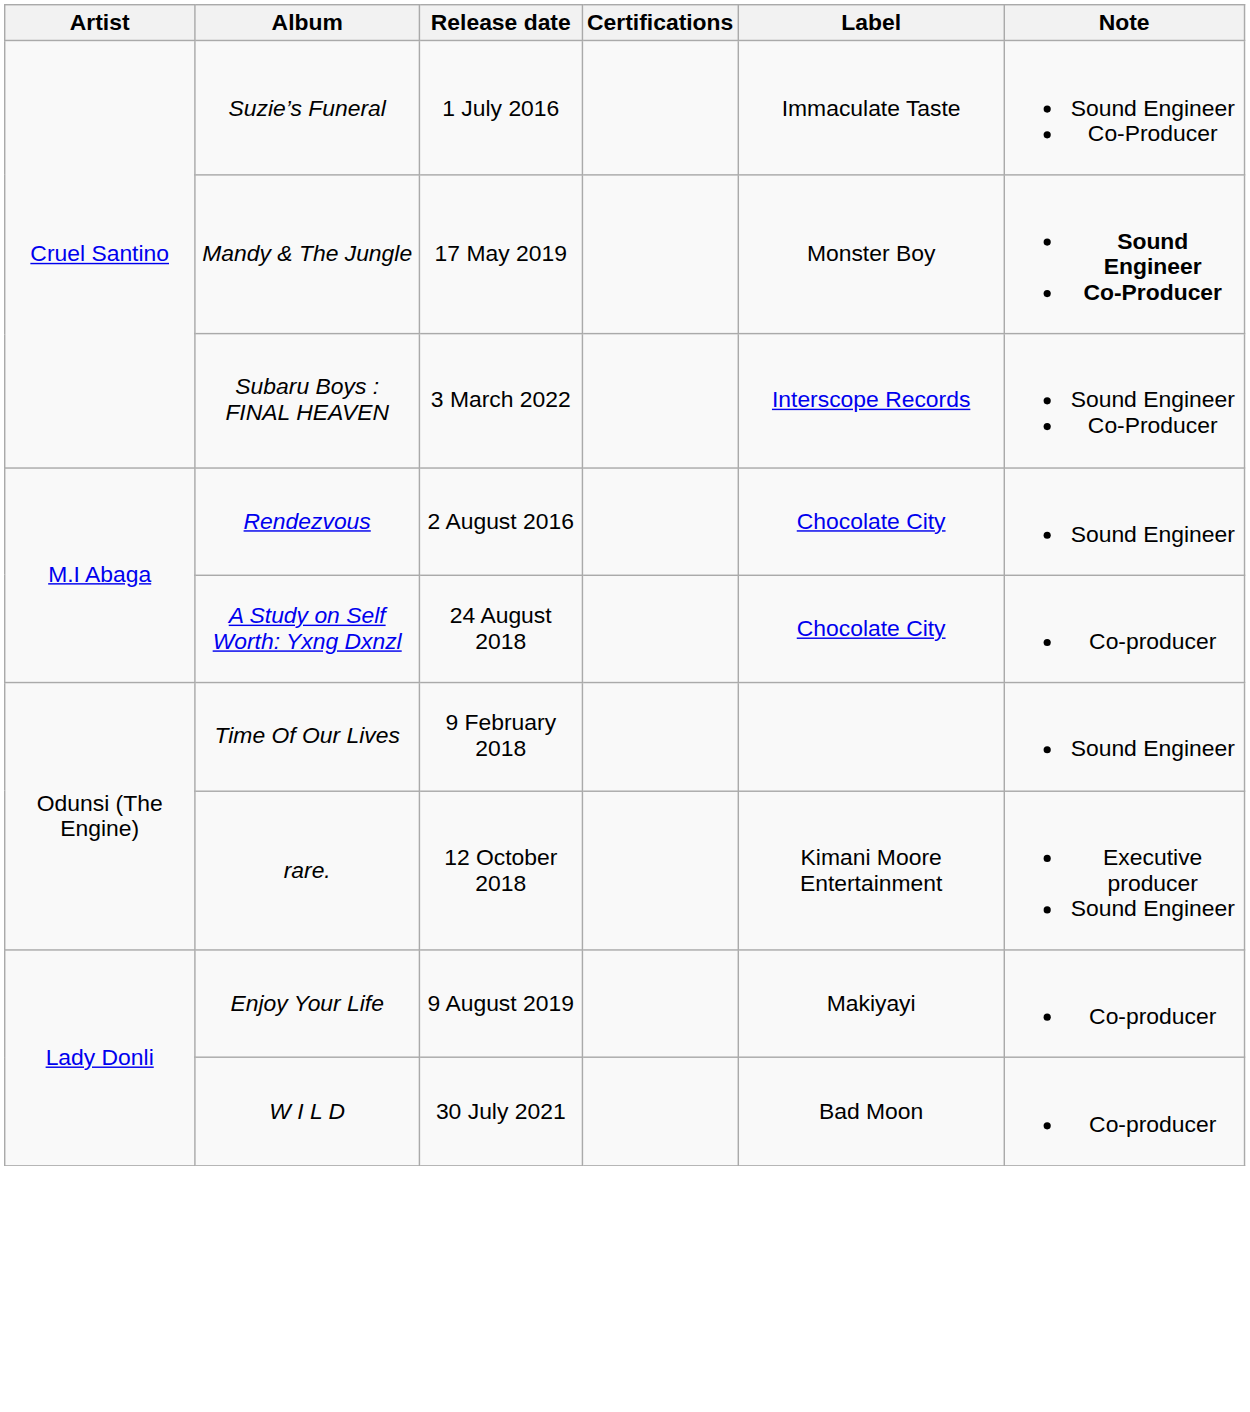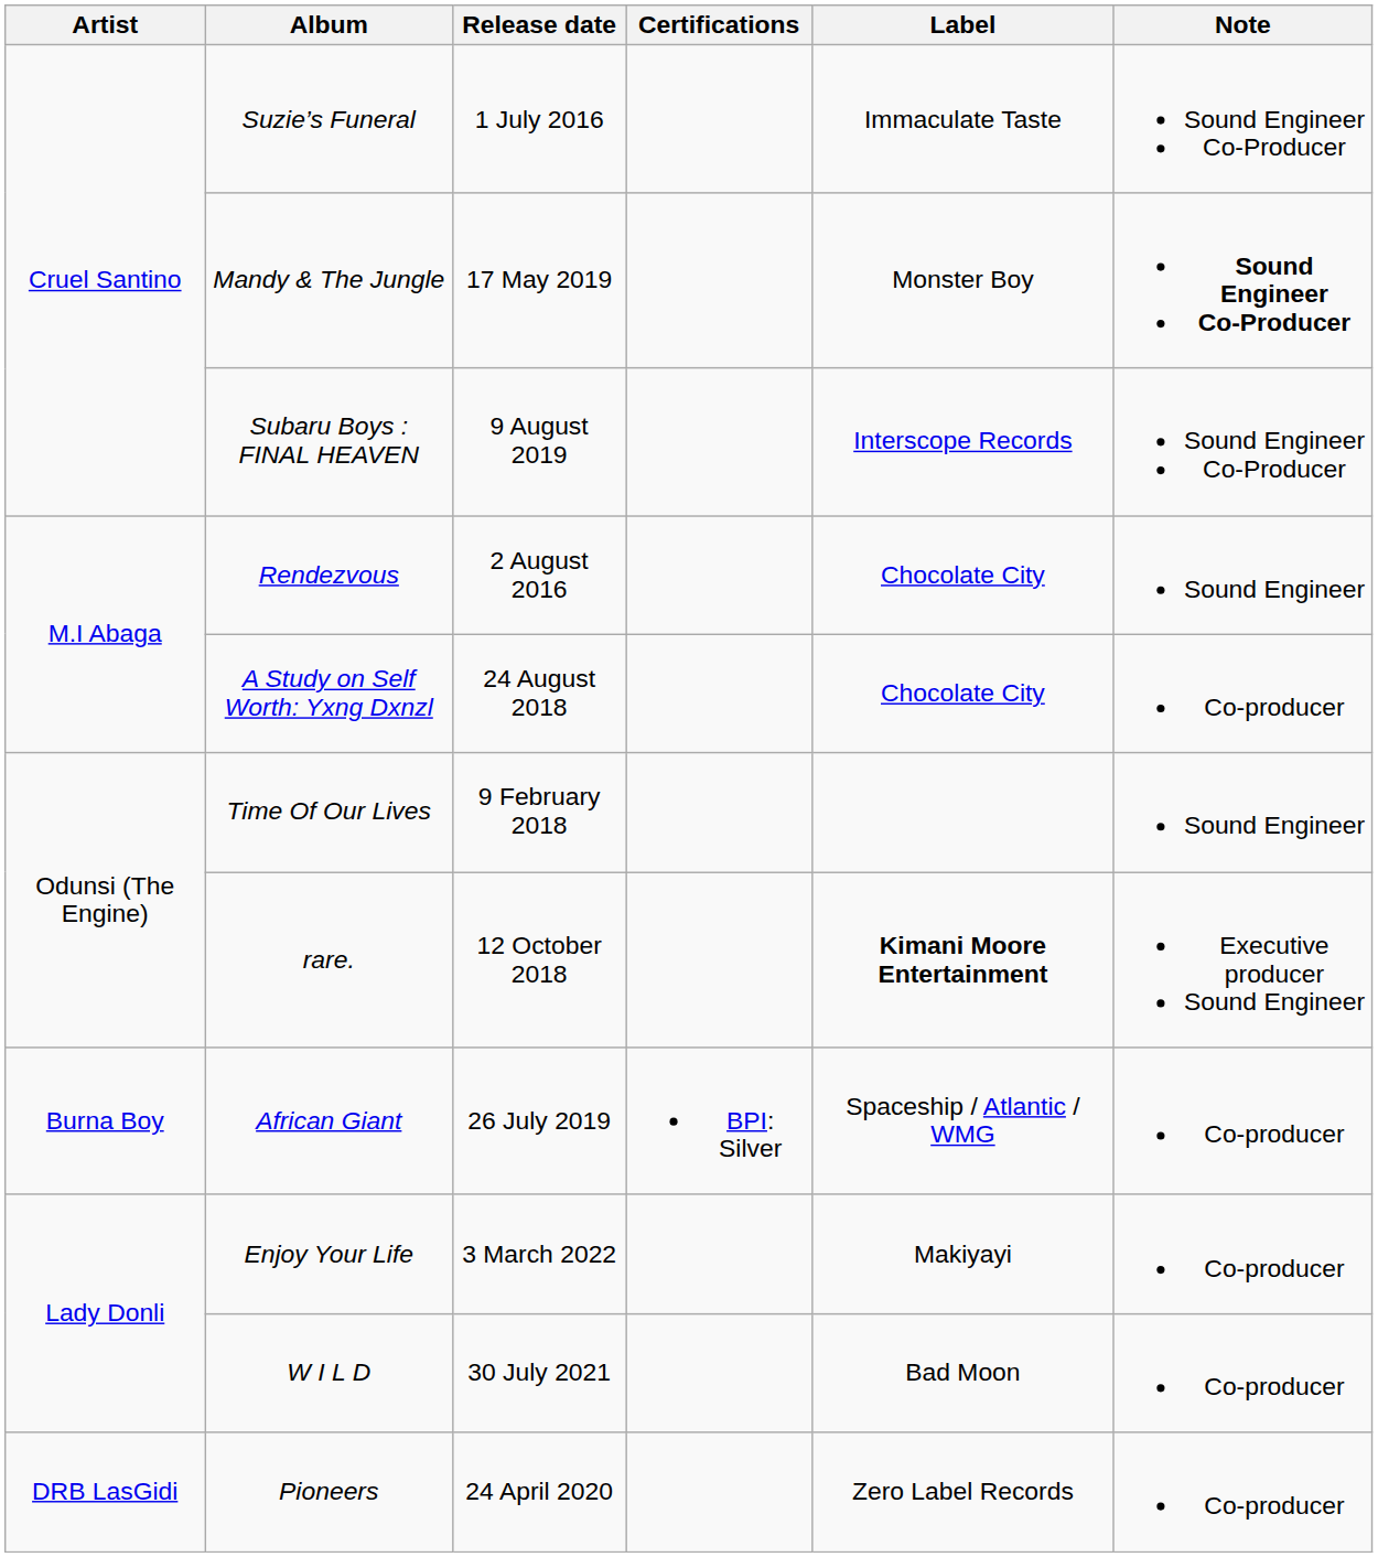 <table class="wikitable plainrowheaders" style="text-align:center;" border="1">
 <tr>
 <th>Artist</th>
 <th width="150">Album</th>
 <th>Release date</th>
 <th>Certifications</th>
 <th>Label</th>
 <th>Note</th>
 </tr>
 <tr>
 <td rowspan="3"><a href='#'>Cruel Santino</a></td>
 <td><em>Suzie’s Funeral</em></td>
 <td>1 July 2016</td>
 <td></td>
 <td>Immaculate Taste</td>
 <td><br><ul><li>Sound Engineer</li><li>Co-Producer</li></ul></td>
 </tr>
 <tr>
 <td><em>Mandy & The Jungle</em></td>
 <td>17 May 2019</td>
 <td></td>
 <td>Monster Boy</td>
 <td><strong><br><ul><li>Sound Engineer</li><li>Co-Producer</li></ul></strong></td>
 </tr>
 <tr>
 <td><em>Subaru Boys : FINAL HEAVEN</em></td>
-<td>3 March 2022</td>
+<td>9 August 2019</td>
 <td></td>
 <td><a href='#'>Interscope Records</a></td>
 <td><br><ul><li>Sound Engineer</li><li>Co-Producer</li></ul></td>
 </tr>
 <tr>
 <td rowspan="2"><a href='#'>M.I Abaga</a></td>
 <td><em><a href='#'>Rendezvous</a></em></td>
 <td>2 August 2016</td>
 <td></td>
 <td><a href='#'>Chocolate City</a></td>
 <td><br><ul><li>Sound Engineer</li></ul></td>
 </tr>
 <tr>
 <td><em><a href='#'>A Study on Self Worth: Yxng Dxnzl</a></em></td>
 <td>24 August 2018</td>
 <td></td>
 <td><a href='#'>Chocolate City</a></td>
 <td><br><ul><li>Co-producer</li></ul></td>
 </tr>
 <tr>
 <td rowspan="2">Odunsi (The Engine)</td>
 <td><em>Time Of Our Lives</em></td>
 <td>9 February 2018</td>
 <td></td>
 <td></td>
 <td><br><ul><li>Sound Engineer</li></ul></td>
 </tr>
 <tr>
 <td><em>rare.</em></td>
 <td>12 October 2018</td>
 <td></td>
-<td>Kimani Moore Entertainment</td>
+<td><strong>Kimani Moore Entertainment</strong></td>
 <td><br><ul><li>Executive producer</li><li>Sound Engineer</li></ul></td>
+</tr>
+<tr>
+<td><a href='#'>Burna Boy</a></td>
+<td><em><a href='#'>African Giant</a></em></td>
+<td>26 July 2019</td>
+<td><br><ul><li><a href='#'>BPI</a>: Silver</li></ul></td>
+<td>Spaceship / <a href='#'>Atlantic</a> / <a href='#'>WMG</a></td>
+<td><br><ul><li>Co-producer</li></ul></td>
 </tr>
 <tr>
 <td rowspan="2"><a href='#'>Lady Donli</a></td>
 <td><em>Enjoy Your Life</em></td>
-<td>9 August 2019</td>
+<td>3 March 2022</td>
 <td></td>
 <td>Makiyayi</td>
 <td><br><ul><li>Co-producer</li></ul></td>
 </tr>
 <tr>
 <td><em>W I L D</em></td>
 <td>30 July 2021</td>
 <td></td>
 <td>Bad Moon</td>
 <td><br><ul><li>Co-producer</li></ul></td>
 </tr>
+<tr>
+<td><a href='#'>DRB LasGidi</a></td>
+<td><em>Pioneers</em></td>
+<td>24 April 2020</td>
+<td></td>
+<td>Zero Label Records</td>
+<td><br><ul><li>Co-producer</li></ul></td>
+</tr>
 </table>
